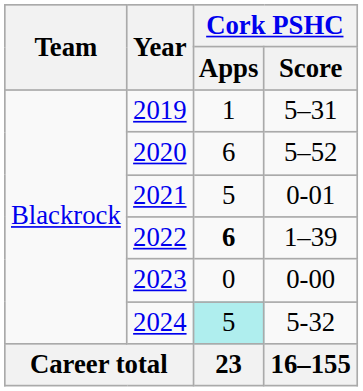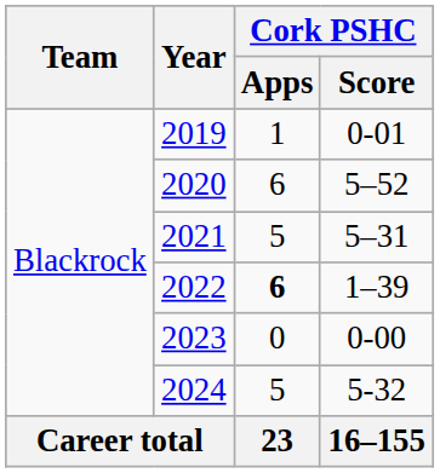 <table class="wikitable" style="text-align:center">
 <tr>
 <th rowspan="2">Team</th>
 <th rowspan="2">Year</th>
 <th colspan="2"><a href='#'>Cork PSHC</a></th>
 </tr>
 <tr>
 <th>Apps</th>
 <th>Score</th>
 </tr>
 <tr>
 <td rowspan="6"><a href='#'>Blackrock</a></td>
 <td><a href='#'>2019</a></td>
 <td>1</td>
-<td>5–31</td>
+<td>0-01</td>
 </tr>
 <tr>
 <td><a href='#'>2020</a></td>
 <td>6</td>
 <td>5–52</td>
 </tr>
 <tr>
 <td><a href='#'>2021</a></td>
 <td>5</td>
-<td>0-01</td>
+<td>5–31</td>
 </tr>
 <tr>
 <td><a href='#'>2022</a></td>
 <td><strong>6</strong></td>
 <td>1–39</td>
 </tr>
 <tr>
 <td><a href='#'>2023</a></td>
 <td>0</td>
 <td>0-00</td>
 </tr>
 <tr>
 <td><a href='#'>2024</a></td>
-<td style="background: paleturquoise;">5</td>
+<td>5</td>
 <td>5-32</td>
 </tr>
 <tr>
 <th colspan="2">Career total</th>
 <th>23</th>
 <th>16–155</th>
 </tr>
 </table>
